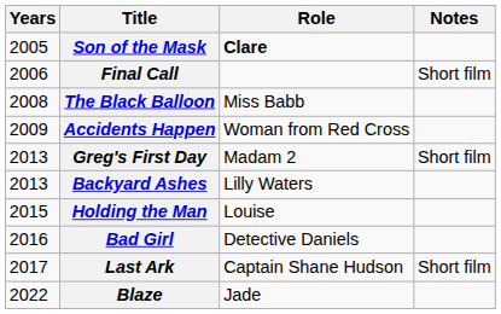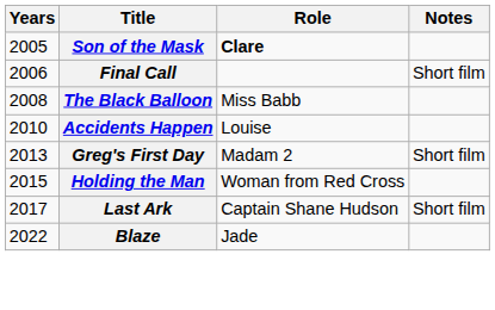 <table class="wikitable plainrowheaders sortable">
 <tr>
 <th>Years</th>
 <th>Title</th>
 <th>Role</th>
 <th class="unsortable">Notes</th>
 </tr>
 <tr>
 <td>2005</td>
 <th scope="row"><em><a href='#'>Son of the Mask</a></em></th>
 <td><strong>Clare</strong></td>
 <td></td>
 </tr>
 <tr>
 <td>2006</td>
 <th scope="row"><em>Final Call</em></th>
 <td></td>
 <td>Short film</td>
 </tr>
 <tr>
 <td>2008</td>
 <th scope="row"><em><a href='#'>The Black Balloon</a></em></th>
 <td>Miss Babb</td>
 <td></td>
 </tr>
 <tr>
-<td>2009</td>
+<td>2010</td>
 <th scope="row"><em><a href='#'>Accidents Happen</a></em></th>
-<td>Woman from Red Cross</td>
+<td>Louise</td>
 <td></td>
 </tr>
 <tr>
 <td>2013</td>
 <th scope="row"><em>Greg's First Day</em></th>
 <td>Madam 2</td>
 <td>Short film</td>
 </tr>
 <tr>
-<td>2013</td>
-<th scope="row"><em><a href='#'>Backyard Ashes</a></em></th>
-<td>Lilly Waters</td>
-<td></td>
-</tr>
-<tr>
 <td>2015</td>
 <th scope="row"><em><a href='#'>Holding the Man</a></em></th>
-<td>Louise</td>
-<td></td>
-</tr>
-<tr>
-<td>2016</td>
-<th scope="row"><em><a href='#'>Bad Girl</a></em></th>
-<td>Detective Daniels</td>
+<td>Woman from Red Cross</td>
 <td></td>
 </tr>
 <tr>
 <td>2017</td>
 <th scope="row"><em>Last Ark</em></th>
 <td>Captain Shane Hudson</td>
 <td>Short film</td>
 </tr>
 <tr>
 <td>2022</td>
 <th><em>Blaze</em></th>
 <td>Jade</td>
 <td></td>
 </tr>
 </table>
